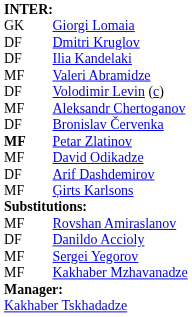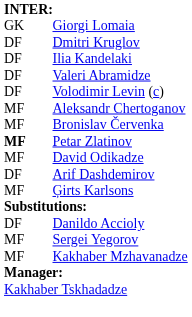 <table style="font-size: 90%" cellspacing="0" cellpadding="0">
 <tr>
 <td colspan="4"><strong>INTER:</strong></td>
 </tr>
 <tr>
 <th width="25"></th>
 <th width="25"></th>
 </tr>
 <tr>
 <td>GK</td>
 <td></td>
 <td> <a href='#'>Giorgi Lomaia</a></td>
 </tr>
 <tr>
 <td>DF</td>
 <td></td>
 <td> <a href='#'>Dmitri Kruglov</a></td>
 <td></td>
 <td></td>
 </tr>
 <tr>
 <td>DF</td>
 <td></td>
 <td> <a href='#'>Ilia Kandelaki</a></td>
 </tr>
 <tr>
-<td>MF</td>
+<td>DF</td>
 <td></td>
 <td> <a href='#'>Valeri Abramidze</a></td>
 <td></td>
 <td></td>
 </tr>
 <tr>
 <td>DF</td>
 <td></td>
 <td> <a href='#'>Volodimir Levin</a> (<a href='#'>c</a>)</td>
 <td></td>
 </tr>
 <tr>
 <td>MF</td>
 <td></td>
 <td> <a href='#'>Aleksandr Chertoganov</a></td>
 <td></td>
 </tr>
 <tr>
-<td>DF</td>
+<td>MF</td>
 <td></td>
 <td> <a href='#'>Bronislav Červenka</a></td>
 </tr>
 <tr>
 <td><strong>MF</strong></td>
 <td></td>
 <td> <a href='#'>Petar Zlatinov</a></td>
 </tr>
 <tr>
 <td>MF</td>
 <td></td>
 <td> <a href='#'>David Odikadze</a></td>
 <td></td>
 <td></td>
 </tr>
 <tr>
 <td>DF</td>
 <td></td>
 <td> <a href='#'>Arif Dashdemirov</a></td>
 <td></td>
 <td></td>
 </tr>
 <tr>
 <td>MF</td>
 <td></td>
 <td> <a href='#'>Ģirts Karlsons</a></td>
 <td></td>
 <td></td>
 </tr>
 <tr>
 <td colspan="4"><strong>Substitutions:</strong></td>
 </tr>
 <tr>
-<td>MF</td>
-<td></td>
-<td> <a href='#'>Rovshan Amiraslanov</a></td>
-<td></td>
-<td></td>
-</tr>
-<tr>
 <td>DF</td>
 <td></td>
 <td> <a href='#'>Danildo Accioly</a></td>
 <td></td>
 <td></td>
 </tr>
 <tr>
 <td>MF</td>
 <td></td>
 <td> <a href='#'>Sergei Yegorov</a></td>
 <td></td>
 <td></td>
 </tr>
 <tr>
 <td>MF</td>
 <td></td>
 <td> <a href='#'>Kakhaber Mzhavanadze</a></td>
 <td></td>
 <td></td>
 </tr>
 <tr>
 <td colspan=3><strong>Manager:</strong></td>
 </tr>
 <tr>
 <td colspan=4> <a href='#'>Kakhaber Tskhadadze</a><br></td>
 </tr>
 </table>
